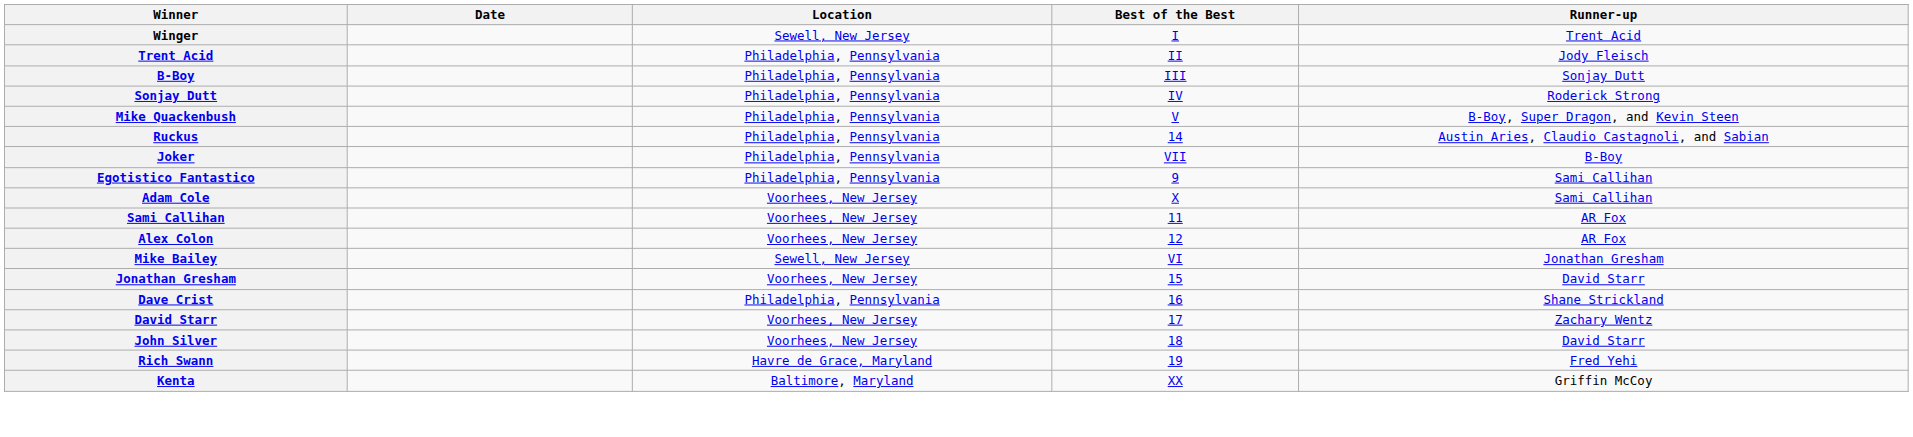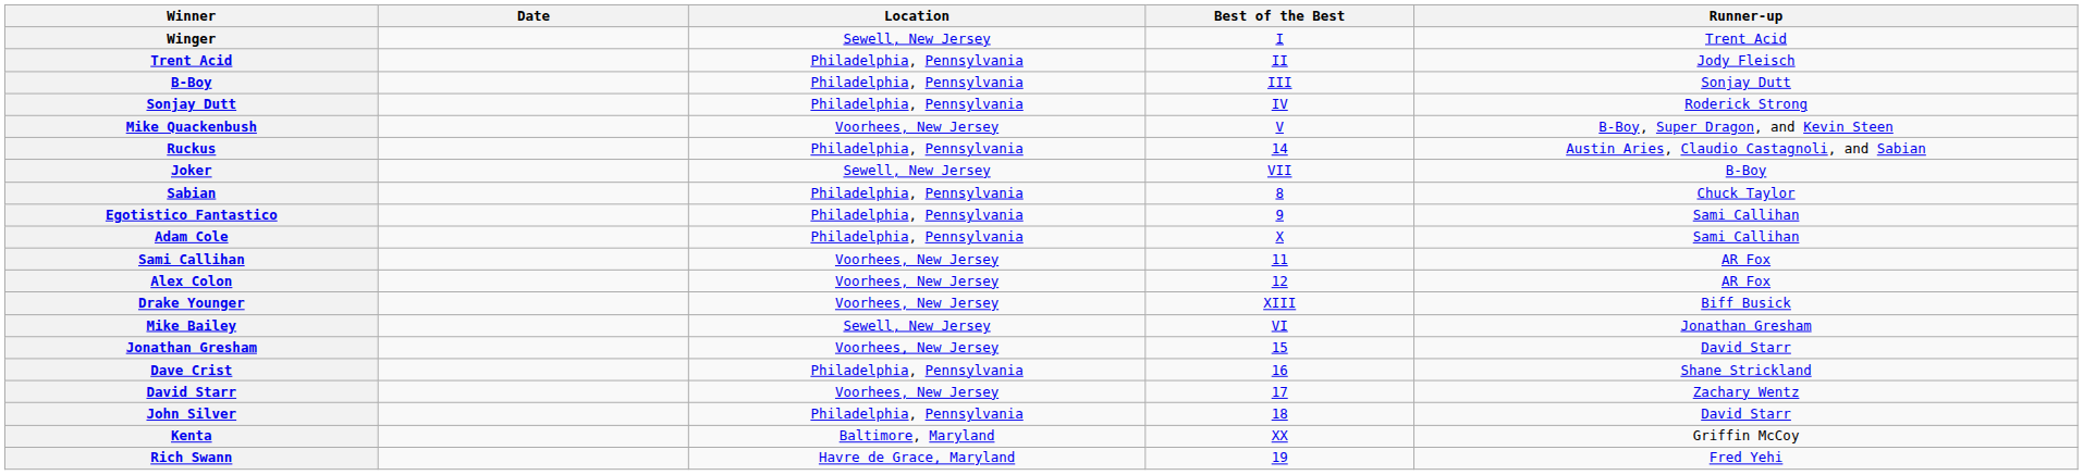 <table class="wikitable plainrowheaders" style="width:100%; text-align:center;">
 <tr>
 <th width=18%>Winner</th>
 <th width=15%>Date</th>
 <th width=22%>Location</th>
 <th width=13%>Best of the Best</th>
 <th width=40%>Runner-up</th>
 </tr>
 <tr>
 <th scope="row">Winger</th>
 <td></td>
 <td><a href='#'>Sewell, New Jersey</a></td>
 <td><a href='#'>I</a></td>
 <td><a href='#'>Trent Acid</a></td>
 </tr>
 <tr>
 <th scope="row"><a href='#'>Trent Acid</a></th>
 <td></td>
 <td><a href='#'>Philadelphia</a>, <a href='#'>Pennsylvania</a></td>
 <td><a href='#'>II</a></td>
 <td><a href='#'>Jody Fleisch</a></td>
 </tr>
 <tr>
 <th scope="row"><a href='#'>B-Boy</a></th>
 <td></td>
 <td><a href='#'>Philadelphia</a>, <a href='#'>Pennsylvania</a></td>
 <td><a href='#'>III</a></td>
 <td><a href='#'>Sonjay Dutt</a></td>
 </tr>
 <tr>
 <th scope="row"><a href='#'>Sonjay Dutt</a></th>
 <td></td>
 <td><a href='#'>Philadelphia</a>, <a href='#'>Pennsylvania</a></td>
 <td><a href='#'>IV</a></td>
 <td><a href='#'>Roderick Strong</a></td>
 </tr>
 <tr>
 <th scope="row"><a href='#'>Mike Quackenbush</a></th>
 <td></td>
-<td><a href='#'>Philadelphia</a>, <a href='#'>Pennsylvania</a></td>
+<td><a href='#'>Voorhees, New Jersey</a></td>
 <td><a href='#'>V</a></td>
 <td><a href='#'>B-Boy</a>, <a href='#'>Super Dragon</a>, and <a href='#'>Kevin Steen</a></td>
 </tr>
 <tr>
 <th scope="row"><a href='#'>Ruckus</a></th>
 <td></td>
 <td><a href='#'>Philadelphia</a>, <a href='#'>Pennsylvania</a></td>
 <td><a href='#'>14</a></td>
 <td><a href='#'>Austin Aries</a>, <a href='#'>Claudio Castagnoli</a>, and <a href='#'>Sabian</a></td>
 </tr>
 <tr>
 <th scope="row"><a href='#'>Joker</a></th>
 <td></td>
-<td><a href='#'>Philadelphia</a>, <a href='#'>Pennsylvania</a></td>
+<td><a href='#'>Sewell, New Jersey</a></td>
 <td><a href='#'>VII</a></td>
 <td><a href='#'>B-Boy</a></td>
+</tr>
+<tr>
+<th scope="row"><a href='#'>Sabian</a></th>
+<td></td>
+<td><a href='#'>Philadelphia</a>, <a href='#'>Pennsylvania</a></td>
+<td><a href='#'>8</a></td>
+<td><a href='#'>Chuck Taylor</a></td>
 </tr>
 <tr>
 <th scope="row"><a href='#'>Egotistico Fantastico</a></th>
 <td></td>
 <td><a href='#'>Philadelphia</a>, <a href='#'>Pennsylvania</a></td>
 <td><a href='#'>9</a></td>
 <td><a href='#'>Sami Callihan</a></td>
 </tr>
 <tr>
 <th scope="row"><a href='#'>Adam Cole</a></th>
 <td></td>
-<td><a href='#'>Voorhees, New Jersey</a></td>
+<td><a href='#'>Philadelphia</a>, <a href='#'>Pennsylvania</a></td>
 <td><a href='#'>X</a></td>
 <td><a href='#'>Sami Callihan</a></td>
 </tr>
 <tr>
 <th scope="row"><a href='#'>Sami Callihan</a></th>
 <td></td>
 <td><a href='#'>Voorhees, New Jersey</a></td>
 <td><a href='#'>11</a></td>
 <td><a href='#'>AR Fox</a></td>
 </tr>
 <tr>
 <th scope="row"><a href='#'>Alex Colon</a></th>
 <td></td>
 <td><a href='#'>Voorhees, New Jersey</a></td>
 <td><a href='#'>12</a></td>
 <td><a href='#'>AR Fox</a></td>
+</tr>
+<tr>
+<th scope="row"><a href='#'>Drake Younger</a></th>
+<td></td>
+<td><a href='#'>Voorhees, New Jersey</a></td>
+<td><a href='#'>XIII</a></td>
+<td><a href='#'>Biff Busick</a></td>
 </tr>
 <tr>
 <th scope="row"><a href='#'>Mike Bailey</a></th>
 <td></td>
 <td><a href='#'>Sewell, New Jersey</a></td>
 <td><a href='#'>VI</a></td>
 <td><a href='#'>Jonathan Gresham</a></td>
 </tr>
 <tr>
 <th scope="row"><a href='#'>Jonathan Gresham</a></th>
 <td></td>
 <td><a href='#'>Voorhees, New Jersey</a></td>
 <td><a href='#'>15</a></td>
 <td><a href='#'>David Starr</a></td>
 </tr>
 <tr>
 <th scope="row"><a href='#'>Dave Crist</a></th>
 <td></td>
 <td><a href='#'>Philadelphia</a>, <a href='#'>Pennsylvania</a></td>
 <td><a href='#'>16</a></td>
 <td><a href='#'>Shane Strickland</a></td>
 </tr>
 <tr>
 <th scope="row"><a href='#'>David Starr</a></th>
 <td></td>
 <td><a href='#'>Voorhees, New Jersey</a></td>
 <td><a href='#'>17</a></td>
 <td><a href='#'>Zachary Wentz</a></td>
 </tr>
 <tr>
 <th scope="row"><a href='#'>John Silver</a></th>
 <td></td>
-<td><a href='#'>Voorhees, New Jersey</a></td>
+<td><a href='#'>Philadelphia</a>, <a href='#'>Pennsylvania</a></td>
 <td><a href='#'>18</a></td>
 <td><a href='#'>David Starr</a></td>
+</tr>
+<tr>
+<th scope="row"><a href='#'>Kenta</a></th>
+<td></td>
+<td><a href='#'>Baltimore</a>, <a href='#'>Maryland</a></td>
+<td><a href='#'>XX</a></td>
+<td>Griffin McCoy</td>
 </tr>
 <tr>
 <th scope="row"><a href='#'>Rich Swann</a></th>
 <td></td>
 <td><a href='#'>Havre de Grace, Maryland</a></td>
 <td><a href='#'>19</a></td>
 <td><a href='#'>Fred Yehi</a></td>
 </tr>
-<tr>
-<th scope="row"><a href='#'>Kenta</a></th>
-<td></td>
-<td><a href='#'>Baltimore</a>, <a href='#'>Maryland</a></td>
-<td><a href='#'>XX</a></td>
-<td>Griffin McCoy</td>
-</tr>
 </table>
